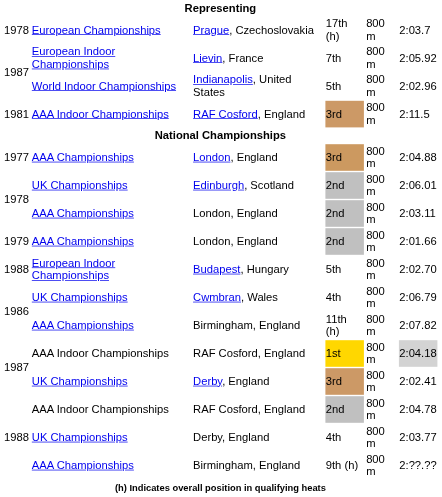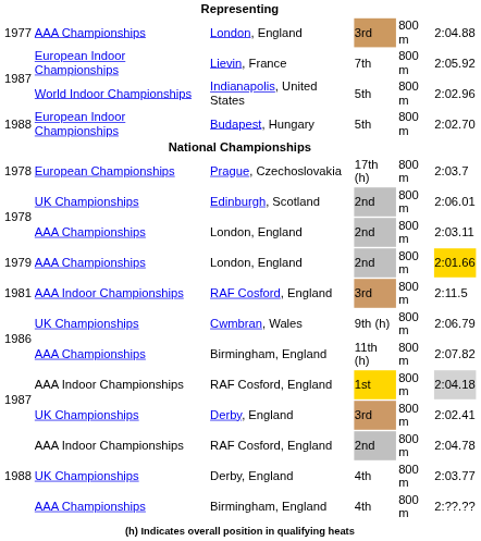 <table>
 <tr>
 <th colspan=6>Representing </th>
 </tr>
 <tr>
-<td>1978</td>
-<td><a href='#'>European Championships</a></td>
-<td><a href='#'>Prague</a>, Czechoslovakia</td>
-<td>17th (h)</td>
+<td>1977</td>
+<td><a href='#'>AAA Championships</a></td>
+<td><a href='#'>London</a>, England</td>
+<td bgcolor=cc996>3rd</td>
 <td>800 m</td>
-<td>2:03.7</td>
+<td>2:04.88</td>
 </tr>
 <tr>
 <td rowspan=2>1987</td>
 <td><a href='#'>European Indoor Championships</a></td>
 <td><a href='#'>Lievin</a>, France</td>
 <td>7th</td>
 <td>800 m</td>
 <td>2:05.92</td>
 </tr>
 <tr>
 <td><a href='#'>World Indoor Championships</a></td>
 <td><a href='#'>Indianapolis</a>, United States</td>
 <td>5th</td>
 <td>800 m</td>
 <td>2:02.96</td>
 </tr>
 <tr>
-<td>1981</td>
-<td><a href='#'>AAA Indoor Championships</a></td>
-<td><a href='#'>RAF Cosford</a>, England</td>
-<td bgcolor=cc9966>3rd</td>
+<td>1988</td>
+<td><a href='#'>European Indoor Championships</a></td>
+<td><a href='#'>Budapest</a>, Hungary</td>
+<td>5th</td>
 <td>800 m</td>
-<td>2:11.5</td>
+<td>2:02.70</td>
 </tr>
 <tr>
 <th colspan=6><strong>National Championships</strong></th>
 </tr>
 <tr>
-<td>1977</td>
-<td><a href='#'>AAA Championships</a></td>
-<td><a href='#'>London</a>, England</td>
-<td bgcolor=cc996>3rd</td>
+<td>1978</td>
+<td><a href='#'>European Championships</a></td>
+<td><a href='#'>Prague</a>, Czechoslovakia</td>
+<td>17th (h)</td>
 <td>800 m</td>
-<td>2:04.88</td>
+<td>2:03.7</td>
 </tr>
 <tr>
 <td rowspan=2>1978</td>
 <td><a href='#'>UK Championships</a></td>
 <td><a href='#'>Edinburgh</a>, Scotland</td>
 <td bgcolor=silver>2nd</td>
 <td>800 m</td>
 <td>2:06.01</td>
 </tr>
 <tr>
 <td><a href='#'>AAA Championships</a></td>
 <td>London, England</td>
 <td bgcolor=silver>2nd</td>
 <td>800 m</td>
 <td>2:03.11</td>
 </tr>
 <tr>
 <td>1979</td>
 <td><a href='#'>AAA Championships</a></td>
 <td>London, England</td>
 <td bgcolor=silver>2nd</td>
 <td>800 m</td>
-<td>2:01.66</td>
+<td style="background: gold;">2:01.66</td>
 </tr>
 <tr>
-<td>1988</td>
-<td><a href='#'>European Indoor Championships</a></td>
-<td><a href='#'>Budapest</a>, Hungary</td>
-<td>5th</td>
+<td>1981</td>
+<td><a href='#'>AAA Indoor Championships</a></td>
+<td><a href='#'>RAF Cosford</a>, England</td>
+<td bgcolor=cc9966>3rd</td>
 <td>800 m</td>
-<td>2:02.70</td>
+<td>2:11.5</td>
 </tr>
 <tr>
 <td rowspan=2>1986</td>
 <td><a href='#'>UK Championships</a></td>
 <td><a href='#'>Cwmbran</a>, Wales</td>
-<td>4th</td>
+<td>9th (h)</td>
 <td>800 m</td>
 <td>2:06.79</td>
 </tr>
 <tr>
 <td><a href='#'>AAA Championships</a></td>
 <td>Birmingham, England</td>
 <td>11th (h)</td>
 <td>800 m</td>
 <td>2:07.82</td>
 </tr>
 <tr>
 <td rowspan=2>1987</td>
 <td>AAA Indoor Championships</td>
 <td>RAF Cosford, England</td>
 <td bgcolor=gold>1st</td>
 <td>800 m</td>
 <td style="background: lightgrey;">2:04.18</td>
 </tr>
 <tr>
 <td><a href='#'>UK Championships</a></td>
 <td><a href='#'>Derby</a>, England</td>
 <td bgcolor=cc9966>3rd</td>
 <td>800 m</td>
 <td>2:02.41</td>
 </tr>
 <tr>
 <td rowspan=3>1988</td>
 <td>AAA Indoor Championships</td>
 <td>RAF Cosford, England</td>
 <td bgcolor=silver>2nd</td>
 <td>800 m</td>
 <td>2:04.78</td>
 </tr>
 <tr>
 <td><a href='#'>UK Championships</a></td>
 <td>Derby, England</td>
 <td>4th</td>
 <td>800 m</td>
 <td>2:03.77</td>
 </tr>
 <tr>
 <td><a href='#'>AAA Championships</a></td>
 <td>Birmingham, England</td>
-<td>9th (h)</td>
+<td>4th</td>
 <td>800 m</td>
 <td>2:??.??</td>
 </tr>
 <tr>
 <th colspan=6><small><strong> (h) Indicates overall position in qualifying heats</strong></small></th>
 </tr>
 </table>
